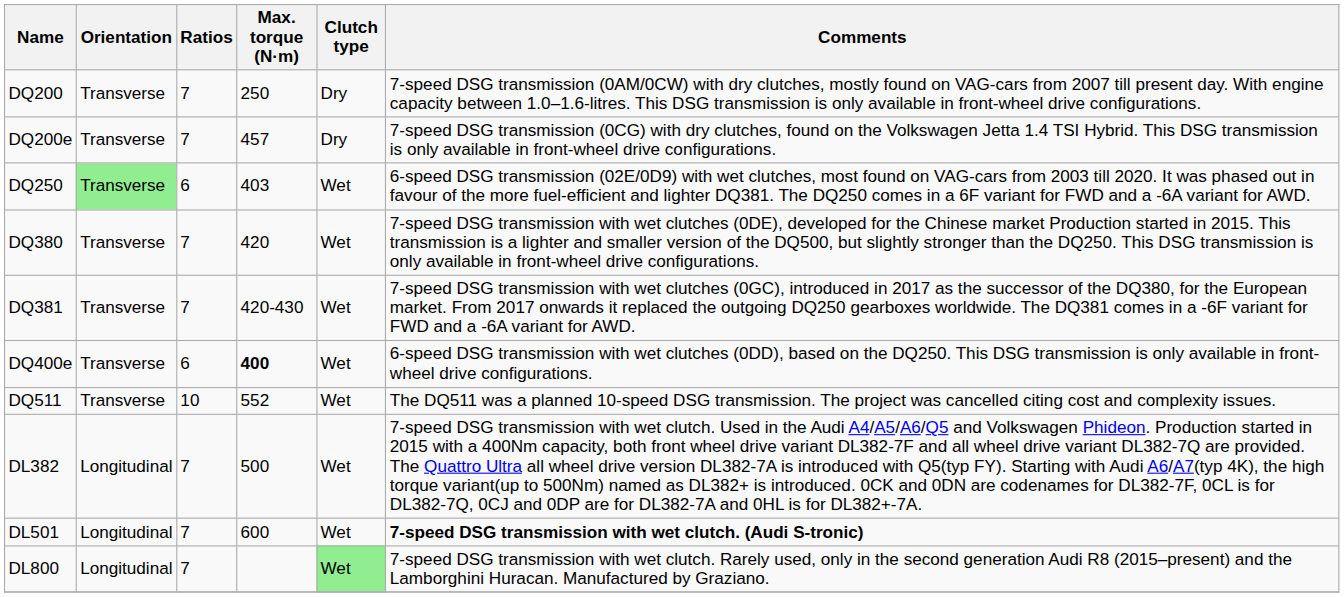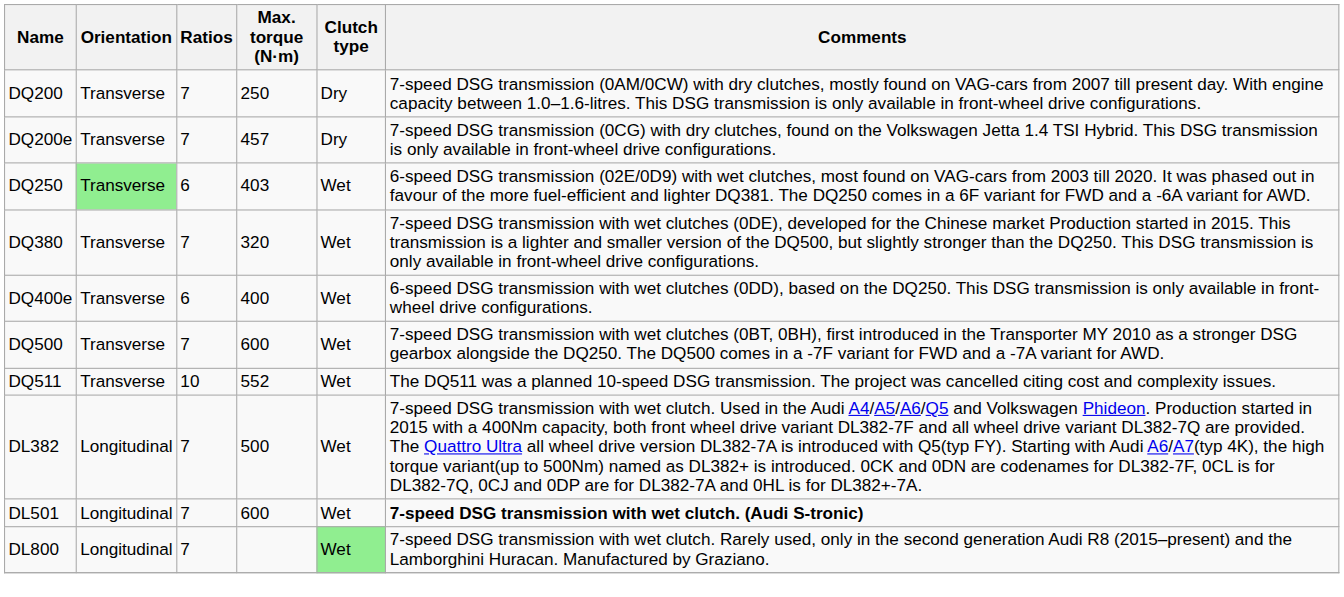 <table class="wikitable">
 <tr>
 <th>Name</th>
 <th>Orientation</th>
 <th>Ratios</th>
 <th>Max. torque (N·m)</th>
 <th>Clutch type</th>
 <th>Comments</th>
 </tr>
 <tr>
 <td>DQ200</td>
 <td>Transverse</td>
 <td>7</td>
 <td>250</td>
 <td>Dry</td>
 <td>7-speed DSG transmission (0AM/0CW) with dry clutches, mostly found on VAG-cars from 2007 till present day. With engine capacity between 1.0–1.6-litres. This DSG transmission is only available in front-wheel drive configurations.</td>
 </tr>
 <tr>
 <td>DQ200e</td>
 <td>Transverse</td>
 <td>7</td>
 <td>457</td>
 <td>Dry</td>
 <td>7-speed DSG transmission (0CG) with dry clutches, found on the Volkswagen Jetta 1.4 TSI Hybrid. This DSG transmission is only available in front-wheel drive configurations.</td>
 </tr>
 <tr>
 <td>DQ250</td>
 <td style="background: lightgreen;">Transverse</td>
 <td>6</td>
 <td>403</td>
 <td>Wet</td>
 <td>6-speed DSG transmission (02E/0D9) with wet clutches, most found on VAG-cars from 2003 till 2020. It was phased out in favour of the more fuel-efficient and lighter DQ381. The DQ250 comes in a 6F variant for FWD and a -6A variant for AWD.</td>
 </tr>
 <tr>
 <td>DQ380</td>
 <td>Transverse</td>
 <td>7</td>
-<td>420</td>
+<td>320</td>
 <td>Wet</td>
 <td>7-speed DSG transmission with wet clutches (0DE), developed for the Chinese market Production started in 2015. This transmission is a lighter and smaller version of the DQ500, but slightly stronger than the DQ250. This DSG transmission is only available in front-wheel drive configurations.</td>
-</tr>
-<tr>
-<td>DQ381</td>
-<td>Transverse</td>
-<td>7</td>
-<td>420-430</td>
-<td>Wet</td>
-<td>7-speed DSG transmission with wet clutches (0GC), introduced in 2017 as the successor of the DQ380, for the European market. From 2017 onwards it replaced the outgoing DQ250 gearboxes worldwide. The DQ381 comes in a -6F variant for FWD and a -6A variant for AWD.</td>
 </tr>
 <tr>
 <td>DQ400e</td>
 <td>Transverse</td>
 <td>6</td>
-<td><strong>400</strong></td>
+<td>400</td>
 <td>Wet</td>
 <td>6-speed DSG transmission with wet clutches (0DD), based on the DQ250. This DSG transmission is only available in front-wheel drive configurations.</td>
+</tr>
+<tr>
+<td>DQ500</td>
+<td>Transverse</td>
+<td>7</td>
+<td>600</td>
+<td>Wet</td>
+<td>7-speed DSG transmission with wet clutches (0BT, 0BH), first introduced in the Transporter MY 2010 as a stronger DSG gearbox alongside the DQ250. The DQ500 comes in a -7F variant for FWD and a -7A variant for AWD.</td>
 </tr>
 <tr>
 <td>DQ511</td>
 <td>Transverse</td>
 <td>10</td>
 <td>552</td>
 <td>Wet</td>
 <td>The DQ511 was a planned 10-speed DSG transmission. The project was cancelled citing cost and complexity issues.</td>
 </tr>
 <tr>
 <td>DL382</td>
 <td>Longitudinal</td>
 <td>7</td>
 <td>500</td>
 <td>Wet</td>
 <td>7-speed DSG transmission with wet clutch. Used in the Audi <a href='#'>A4</a>/<a href='#'>A5</a>/<a href='#'>A6</a>/<a href='#'>Q5</a> and Volkswagen <a href='#'>Phideon</a>. Production started in 2015 with a 400Nm capacity, both front wheel drive variant DL382-7F and all wheel drive variant DL382-7Q are provided. The <a href='#'>Quattro Ultra</a> all wheel drive version DL382-7A is introduced with Q5(typ FY). Starting with Audi <a href='#'>A6</a>/<a href='#'>A7</a>(typ 4K), the high torque variant(up to 500Nm) named as DL382+ is introduced. 0CK and 0DN are codenames for DL382-7F, 0CL is for DL382-7Q, 0CJ and 0DP are for DL382-7A and 0HL is for DL382+-7A.</td>
 </tr>
 <tr>
 <td>DL501</td>
 <td>Longitudinal</td>
 <td>7</td>
 <td>600</td>
 <td>Wet</td>
 <td><strong>7-speed DSG transmission with wet clutch. (Audi S-tronic)</strong></td>
 </tr>
 <tr>
 <td>DL800</td>
 <td>Longitudinal</td>
 <td>7</td>
 <td></td>
 <td style="background: lightgreen;">Wet</td>
 <td>7-speed DSG transmission with wet clutch. Rarely used, only in the second generation Audi R8 (2015–present) and the Lamborghini Huracan. Manufactured by Graziano.</td>
 </tr>
 <tr>
 </tr>
 </table>
